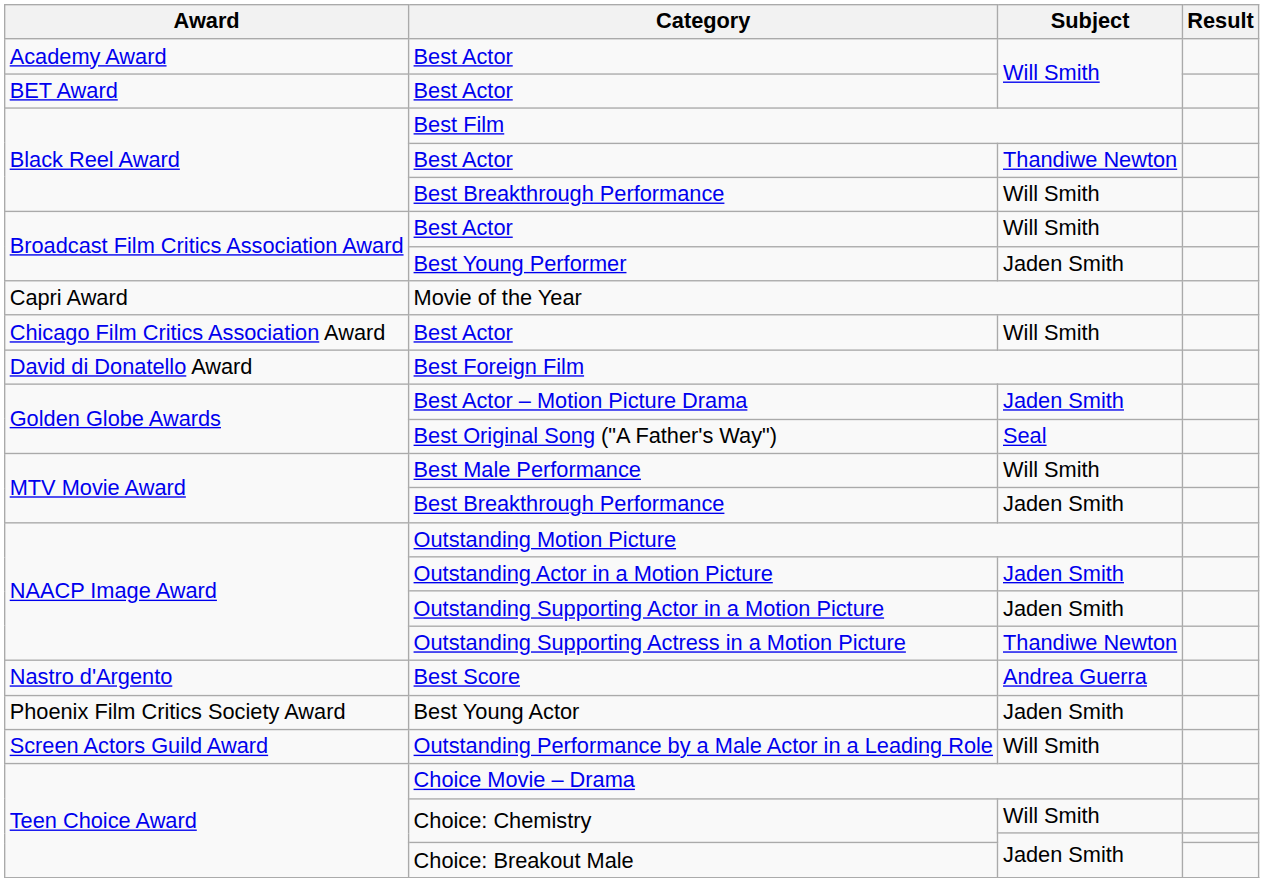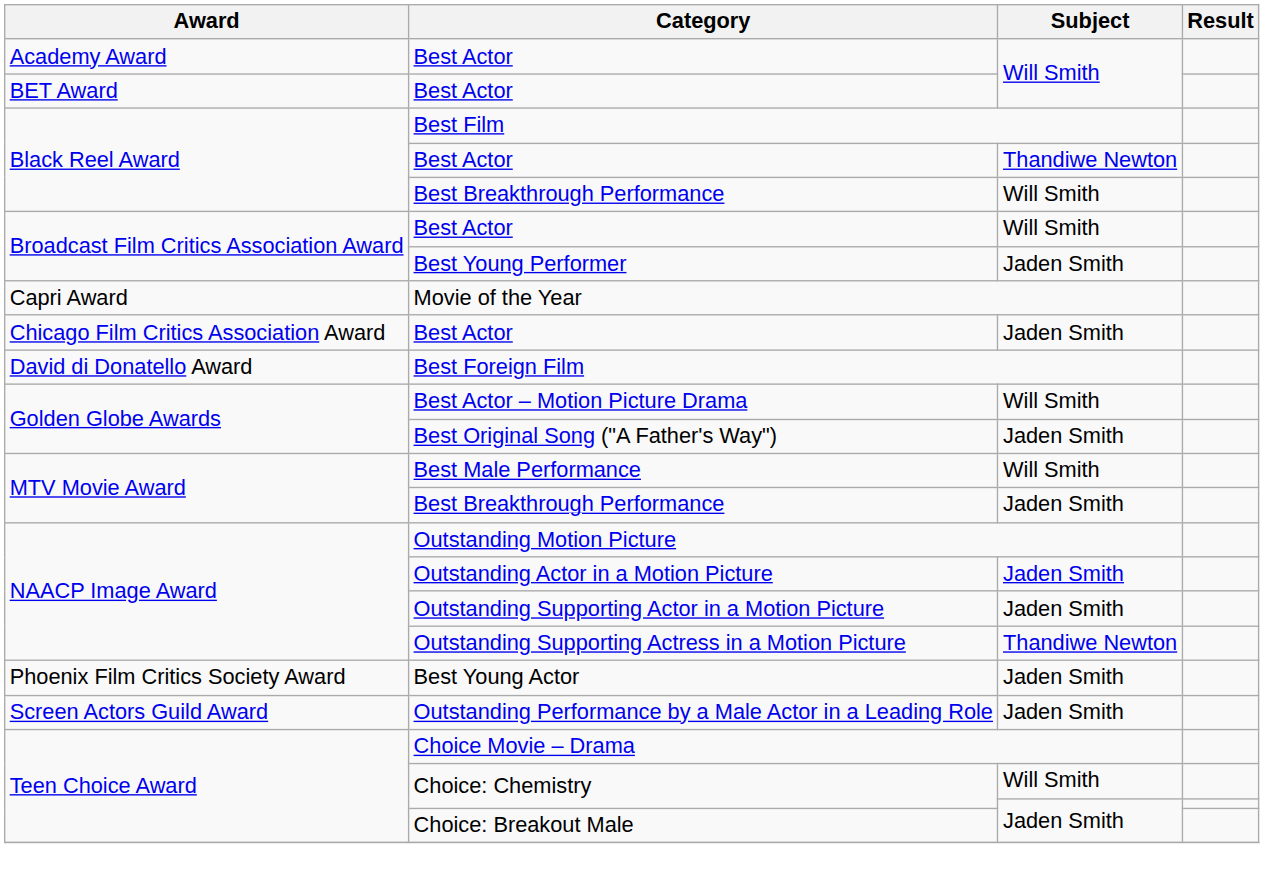 <table class="wikitable">
 <tr>
 <th>Award</th>
 <th>Category</th>
 <th>Subject</th>
 <th>Result</th>
 </tr>
 <tr>
 <td><a href='#'>Academy Award</a></td>
 <td><a href='#'>Best Actor</a></td>
 <td rowspan=2><a href='#'>Will Smith</a></td>
 <td></td>
 </tr>
 <tr>
 <td><a href='#'>BET Award</a></td>
 <td><a href='#'>Best Actor</a></td>
 <td></td>
 </tr>
 <tr>
 <td rowspan=3><a href='#'>Black Reel Award</a></td>
 <td colspan=2><a href='#'>Best Film</a></td>
 <td></td>
 </tr>
 <tr>
 <td><a href='#'>Best Actor</a></td>
 <td><a href='#'>Thandiwe Newton</a></td>
 <td></td>
 </tr>
 <tr>
 <td><a href='#'>Best Breakthrough Performance</a></td>
 <td>Will Smith</td>
 <td></td>
 </tr>
 <tr>
 <td rowspan=2><a href='#'>Broadcast Film Critics Association Award</a></td>
 <td><a href='#'>Best Actor</a></td>
 <td>Will Smith</td>
 <td></td>
 </tr>
 <tr>
 <td><a href='#'>Best Young Performer</a></td>
 <td>Jaden Smith</td>
 <td></td>
 </tr>
 <tr>
 <td>Capri Award</td>
 <td colspan=2>Movie of the Year</td>
 <td></td>
 </tr>
 <tr>
 <td><a href='#'>Chicago Film Critics Association</a> Award</td>
 <td><a href='#'>Best Actor</a></td>
-<td>Will Smith</td>
+<td>Jaden Smith</td>
 <td></td>
 </tr>
 <tr>
 <td><a href='#'>David di Donatello</a> Award</td>
 <td colspan=2><a href='#'>Best Foreign Film</a></td>
 <td></td>
 </tr>
 <tr>
 <td rowspan=2><a href='#'>Golden Globe Awards</a></td>
 <td><a href='#'>Best Actor – Motion Picture Drama</a></td>
-<td><a href='#'>Jaden Smith</a></td>
+<td>Will Smith</td>
 <td></td>
 </tr>
 <tr>
 <td><a href='#'>Best Original Song</a>  ("A Father's Way")</td>
-<td><a href='#'>Seal</a></td>
+<td>Jaden Smith</td>
 <td></td>
 </tr>
 <tr>
 <td rowspan=2><a href='#'>MTV Movie Award</a></td>
 <td><a href='#'>Best Male Performance</a></td>
 <td>Will Smith</td>
 <td></td>
 </tr>
 <tr>
 <td><a href='#'>Best Breakthrough Performance</a></td>
 <td>Jaden Smith</td>
 <td></td>
 </tr>
 <tr>
 <td rowspan=4><a href='#'>NAACP Image Award</a></td>
 <td colspan=2><a href='#'>Outstanding Motion Picture</a></td>
 <td></td>
 </tr>
 <tr>
 <td><a href='#'>Outstanding Actor in a Motion Picture</a></td>
 <td><a href='#'>Jaden Smith</a></td>
 <td></td>
 </tr>
 <tr>
 <td><a href='#'>Outstanding Supporting Actor in a Motion Picture</a></td>
 <td>Jaden Smith</td>
 <td></td>
 </tr>
 <tr>
 <td><a href='#'>Outstanding Supporting Actress in a Motion Picture</a></td>
 <td><a href='#'>Thandiwe Newton</a></td>
 <td></td>
 </tr>
 <tr>
-<td><a href='#'>Nastro d'Argento</a></td>
-<td><a href='#'>Best Score</a></td>
-<td><a href='#'>Andrea Guerra</a></td>
-<td></td>
-</tr>
-<tr>
 <td>Phoenix Film Critics Society Award</td>
 <td>Best Young Actor</td>
 <td>Jaden Smith</td>
 <td></td>
 </tr>
 <tr>
 <td><a href='#'>Screen Actors Guild Award</a></td>
 <td><a href='#'>Outstanding Performance by a Male Actor in a Leading Role</a></td>
-<td>Will Smith</td>
+<td>Jaden Smith</td>
 <td></td>
 </tr>
 <tr>
 <td rowspan=4><a href='#'>Teen Choice Award</a></td>
 <td colspan=2><a href='#'>Choice Movie – Drama</a></td>
 <td></td>
 </tr>
 <tr>
 <td rowspan=2>Choice: Chemistry</td>
 <td>Will Smith</td>
 <td></td>
 </tr>
 <tr>
 <td rowspan=2>Jaden Smith</td>
 <td></td>
 </tr>
 <tr>
 <td>Choice: Breakout Male</td>
 <td></td>
 </tr>
 <tr>
 </tr>
 </table>
